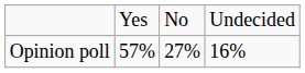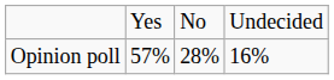 <table class="wikitable">
 <tr>
 <td></td>
 <td>Yes</td>
 <td>No</td>
 <td>Undecided</td>
 </tr>
 <tr>
 <td>Opinion poll</td>
 <td>57%</td>
-<td>27%</td>
+<td>28%</td>
 <td>16%</td>
 </tr>
 </table>
